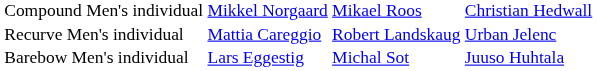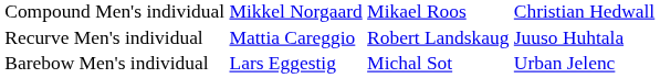 <table>
 <tr>
 <td>Compound Men's individual<br></td>
 <td> <a href='#'>Mikkel Norgaard</a></td>
 <td> <a href='#'>Mikael Roos</a></td>
 <td> <a href='#'>Christian Hedwall</a></td>
 </tr>
 <tr>
 <td>Recurve Men's individual<br></td>
 <td> <a href='#'>Mattia Careggio</a></td>
 <td> <a href='#'>Robert Landskaug</a></td>
-<td> <a href='#'>Urban Jelenc</a></td>
+<td> <a href='#'>Juuso Huhtala</a></td>
 </tr>
 <tr>
 <td>Barebow Men's individual<br></td>
 <td> <a href='#'>Lars Eggestig</a></td>
 <td> <a href='#'>Michal Sot</a></td>
-<td> <a href='#'>Juuso Huhtala</a></td>
+<td> <a href='#'>Urban Jelenc</a></td>
 </tr>
 </table>
